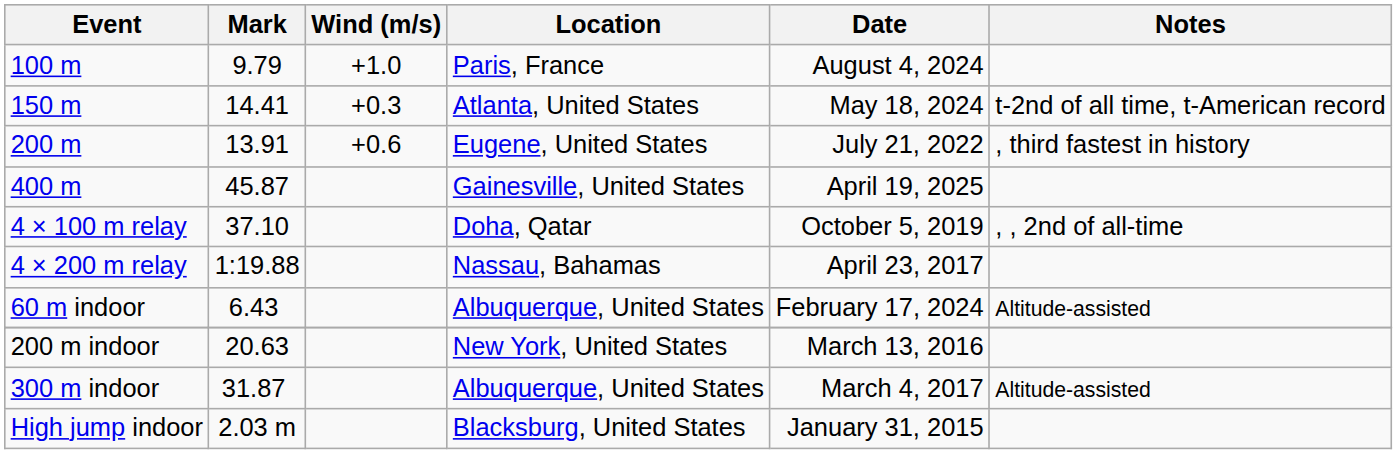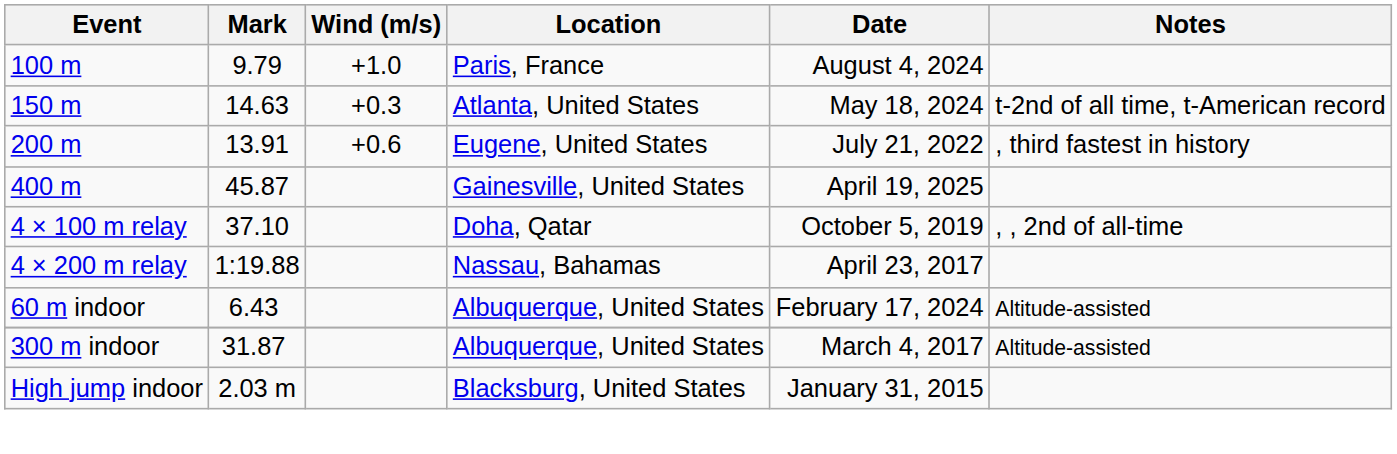 <table class=wikitable>
 <tr>
 <th>Event</th>
 <th>Mark</th>
 <th>Wind (m/s)</th>
 <th>Location</th>
 <th>Date</th>
 <th>Notes</th>
 </tr>
 <tr>
 <td><a href='#'>100 m</a></td>
 <td align=center>9.79</td>
 <td align=center>+1.0</td>
 <td><a href='#'>Paris</a>, France</td>
 <td align=right>August 4, 2024</td>
 <td></td>
 </tr>
 <tr>
 <td><a href='#'>150 m</a></td>
-<td align=center>14.41</td>
+<td align=center>14.63</td>
 <td align=center>+0.3</td>
 <td><a href='#'>Atlanta</a>, United States</td>
 <td align=right>May 18, 2024</td>
 <td>t-2nd of all time, t-American record</td>
 </tr>
 <tr>
 <td><a href='#'>200 m</a></td>
 <td align=center>13.91</td>
 <td align=center>+0.6</td>
 <td><a href='#'>Eugene</a>, United States</td>
 <td align=right>July 21, 2022</td>
 <td><strong></strong>,  third fastest in history</td>
 </tr>
 <tr>
 <td><a href='#'>400 m</a></td>
 <td align=center>45.87</td>
 <td></td>
 <td><a href='#'>Gainesville</a>, United States</td>
 <td align=right>April 19, 2025</td>
 <td></td>
 </tr>
 <tr>
 <td><a href='#'>4 × 100 m relay</a></td>
 <td align=center>37.10</td>
 <td></td>
 <td><a href='#'>Doha</a>, Qatar</td>
 <td align=right>October 5, 2019</td>
 <td><strong></strong>, , 2nd of all-time</td>
 </tr>
 <tr>
 <td><a href='#'>4 × 200 m relay</a></td>
 <td align=center>1:19.88</td>
 <td></td>
 <td><a href='#'>Nassau</a>, Bahamas</td>
 <td align=right>April 23, 2017</td>
 <td></td>
 </tr>
 <tr>
 <td><a href='#'>60 m</a> indoor</td>
 <td align=center>6.43 </td>
 <td></td>
 <td><a href='#'>Albuquerque</a>, United States</td>
 <td align=right>February 17, 2024</td>
 <td><small>Altitude-assisted</small></td>
 </tr>
 <tr>
 </tr>
 <tr>
-<td>200 m indoor</td>
-<td align=center>20.63</td>
-<td></td>
-<td><a href='#'>New York</a>, United States</td>
-<td align=right>March 13, 2016</td>
-<td></td>
-</tr>
-<tr>
 <td><a href='#'>300 m</a> indoor</td>
 <td align=center>31.87 </td>
 <td></td>
 <td><a href='#'>Albuquerque</a>, United States</td>
 <td align=right>March 4, 2017</td>
 <td><small>Altitude-assisted</small></td>
 </tr>
 <tr>
 <td><a href='#'>High jump</a> indoor</td>
 <td align=center>2.03 m</td>
 <td></td>
 <td><a href='#'>Blacksburg</a>, United States</td>
 <td align=right>January 31, 2015</td>
 <td></td>
 </tr>
 </table>
